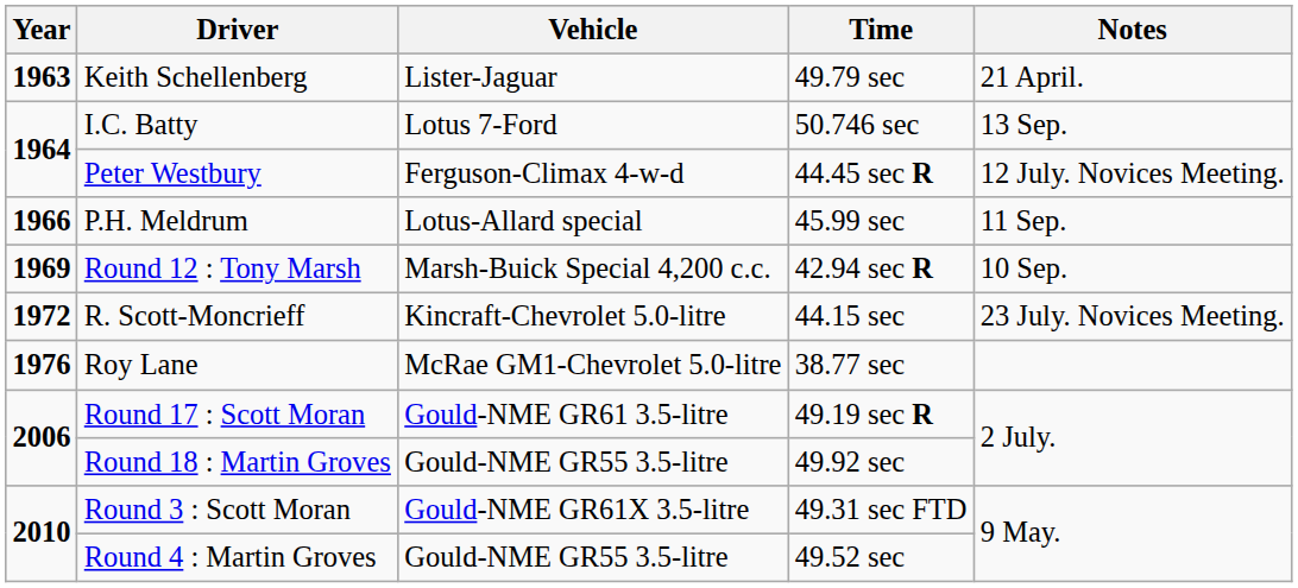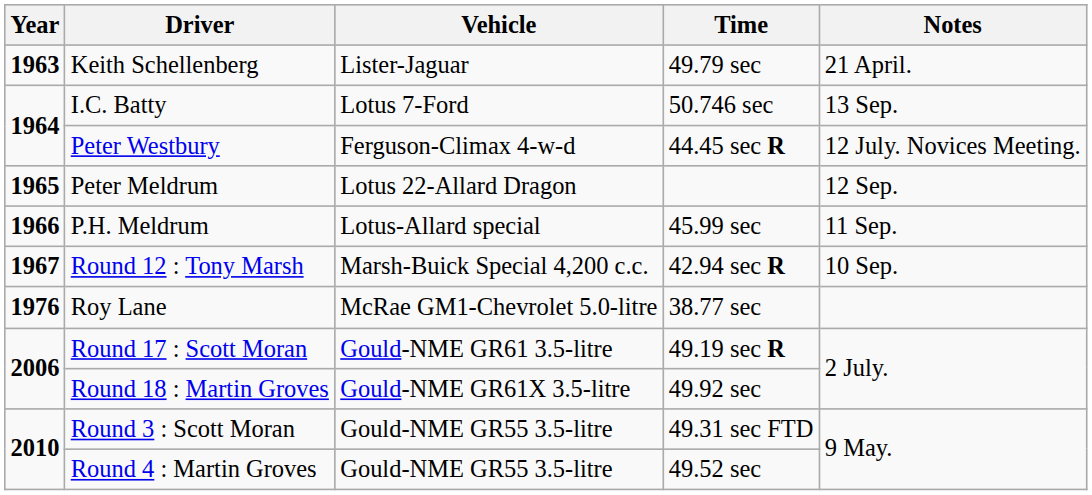 <table class="wikitable" style="font-size: 95%;">
 <tr>
 <th>Year</th>
 <th>Driver</th>
 <th>Vehicle</th>
 <th>Time</th>
 <th>Notes</th>
 </tr>
 <tr>
 <td><strong>1963</strong></td>
 <td>Keith Schellenberg</td>
 <td>Lister-Jaguar</td>
 <td>49.79 sec</td>
 <td> 21 April.</td>
 </tr>
 <tr>
 <td rowspan=2><strong>1964</strong></td>
 <td>I.C. Batty</td>
 <td>Lotus 7-Ford</td>
 <td>50.746 sec</td>
 <td> 13 Sep.</td>
 </tr>
 <tr>
 <td><a href='#'>Peter Westbury</a></td>
 <td>Ferguson-Climax 4-w-d</td>
 <td>44.45 sec <strong>R</strong></td>
 <td> 12 July. Novices Meeting.</td>
 </tr>
 <tr>
+<td><strong>1965</strong></td>
+<td>Peter Meldrum</td>
+<td>Lotus 22-Allard Dragon</td>
+<td></td>
+<td> 12 Sep.</td>
+</tr>
+<tr>
 <td><strong>1966</strong></td>
 <td>P.H. Meldrum</td>
 <td>Lotus-Allard special</td>
 <td>45.99 sec</td>
 <td> 11 Sep.</td>
 </tr>
 <tr>
-<td><strong>1969</strong></td>
+<td><strong>1967</strong></td>
 <td><a href='#'>Round 12</a> : <a href='#'>Tony Marsh</a></td>
 <td>Marsh-Buick Special 4,200 c.c.</td>
 <td>42.94 sec <strong>R</strong></td>
 <td> 10 Sep.</td>
-</tr>
-<tr>
-<td><strong>1972</strong></td>
-<td>R. Scott-Moncrieff</td>
-<td>Kincraft-Chevrolet 5.0-litre</td>
-<td>44.15 sec</td>
-<td> 23 July. Novices Meeting.</td>
 </tr>
 <tr>
 <td><strong>1976</strong></td>
 <td>Roy Lane</td>
 <td>McRae GM1-Chevrolet 5.0-litre</td>
 <td>38.77 sec</td>
 <td></td>
 </tr>
 <tr>
 <td rowspan=2><strong>2006</strong></td>
 <td><a href='#'>Round 17</a> : <a href='#'>Scott Moran</a></td>
 <td><a href='#'>Gould</a>-NME GR61 3.5-litre</td>
 <td>49.19 sec <strong>R</strong></td>
 <td rowspan=2> 2 July.</td>
 </tr>
 <tr>
 <td><a href='#'>Round 18</a> : <a href='#'>Martin Groves</a></td>
-<td>Gould-NME GR55 3.5-litre</td>
+<td><a href='#'>Gould</a>-NME GR61X 3.5-litre</td>
 <td>49.92 sec</td>
 </tr>
 <tr>
 <td rowspan=2><strong>2010</strong></td>
 <td><a href='#'>Round 3</a> : Scott Moran</td>
-<td><a href='#'>Gould</a>-NME GR61X 3.5-litre</td>
+<td>Gould-NME GR55 3.5-litre</td>
 <td>49.31 sec FTD</td>
 <td rowspan=2> 9 May.</td>
 </tr>
 <tr>
 <td><a href='#'>Round 4</a> : Martin Groves</td>
 <td>Gould-NME GR55 3.5-litre</td>
 <td>49.52 sec</td>
 </tr>
 </table>
